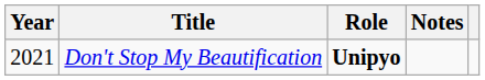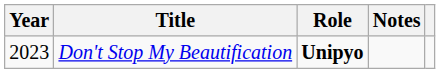 <table class="wikitable sortable">
 <tr>
 <th>Year</th>
 <th>Title</th>
 <th>Role</th>
 <th class="unsortable">Notes</th>
 <th class="unsortable"></th>
 </tr>
 <tr>
-<td>2021</td>
+<td>2023</td>
 <td><em><a href='#'>Don't Stop My Beautification</a></em></td>
 <td><strong>Unipyo</strong></td>
 <td></td>
 <td></td>
 </tr>
 </table>
